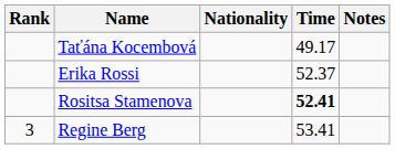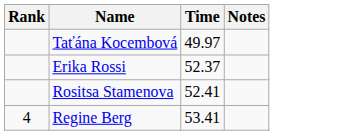 <table class="wikitable sortable" style="text-align:center">
 <tr>
 <th>Rank</th>
 <th>Name</th>
-<th>Nationality</th>
 <th>Time</th>
 <th>Notes</th>
 </tr>
 <tr>
 <td></td>
 <td align="left"><a href='#'>Taťána Kocembová</a></td>
-<td align=left></td>
-<td>49.17</td>
+<td>49.97</td>
 <td></td>
 </tr>
 <tr>
 <td></td>
 <td align="left"><a href='#'>Erika Rossi</a></td>
-<td align=left></td>
 <td>52.37</td>
 <td></td>
 </tr>
 <tr>
 <td></td>
 <td align="left"><a href='#'>Rositsa Stamenova</a></td>
-<td align=left></td>
-<td><strong>52.41</strong></td>
+<td>52.41</td>
 <td></td>
 </tr>
 <tr>
-<td>3</td>
+<td>4</td>
 <td align="left"><a href='#'>Regine Berg</a></td>
-<td align=left></td>
 <td>53.41</td>
 <td></td>
 </tr>
 </table>
